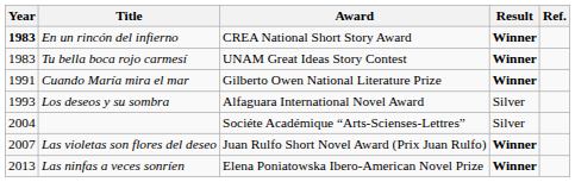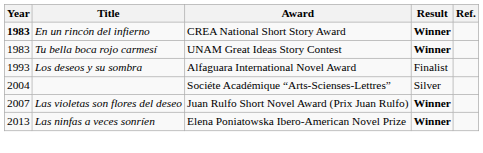 <table class="wikitable">
 <tr>
 <th>Year</th>
 <th>Title</th>
 <th>Award</th>
 <th>Result</th>
 <th>Ref.</th>
 </tr>
 <tr>
 <td><strong>1983</strong></td>
 <td><em>En un rincón del infierno</em></td>
 <td>CREA National Short Story Award</td>
 <td><strong>Winner</strong></td>
 <td></td>
 </tr>
 <tr>
 <td>1983</td>
 <td><em>Tu bella boca rojo carmesí</em></td>
 <td>UNAM Great Ideas Story Contest</td>
 <td><strong>Winner</strong></td>
 <td></td>
 </tr>
 <tr>
-<td>1991</td>
-<td><em>Cuando María mira el mar</em></td>
-<td>Gilberto Owen National Literature Prize</td>
-<td><strong>Winner</strong></td>
-<td></td>
-</tr>
-<tr>
 <td>1993</td>
 <td><em>Los deseos y su sombra</em></td>
 <td>Alfaguara International Novel Award</td>
-<td>Silver</td>
+<td>Finalist</td>
 <td></td>
 </tr>
 <tr>
 <td>2004</td>
 <td></td>
 <td>Sociéte Académique “Arts-Scienses-Lettres”</td>
 <td>Silver</td>
 <td></td>
 </tr>
 <tr>
 <td>2007</td>
 <td><em>Las violetas son flores del deseo</em></td>
 <td>Juan Rulfo Short Novel Award (Prix Juan Rulfo)</td>
 <td><strong>Winner</strong></td>
 <td></td>
 </tr>
 <tr>
 <td>2013</td>
 <td><em>Las ninfas a veces sonríen</em></td>
 <td>Elena Poniatowska Ibero-American Novel Prize</td>
 <td><strong>Winner</strong></td>
 <td></td>
 </tr>
 </table>
